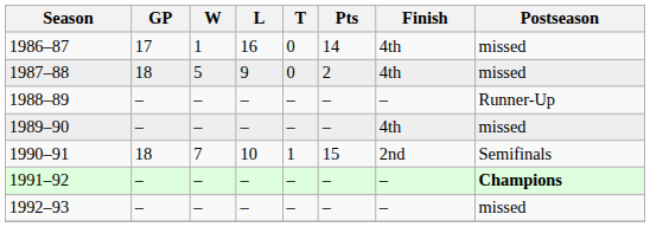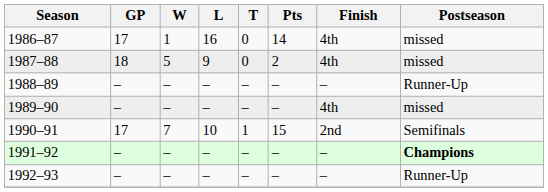 <table class="wikitable" width=600>
 <tr>
 <th>Season</th>
 <th>GP</th>
 <th>W</th>
 <th>L</th>
 <th>T</th>
 <th>Pts</th>
 <th>Finish</th>
 <th>Postseason</th>
 </tr>
 <tr>
 <td>1986–87</td>
 <td>17</td>
 <td>1</td>
 <td>16</td>
 <td>0</td>
 <td>14</td>
 <td>4th</td>
 <td>missed</td>
 </tr>
 <tr bgcolor=eeeeee>
 <td>1987–88</td>
 <td>18</td>
 <td>5</td>
 <td>9</td>
 <td>0</td>
 <td>2</td>
 <td>4th</td>
 <td>missed</td>
 </tr>
 <tr>
 <td>1988–89</td>
 <td>–</td>
 <td>–</td>
 <td>–</td>
 <td>–</td>
 <td>–</td>
 <td>–</td>
 <td>Runner-Up</td>
 </tr>
 <tr bgcolor=eeeeee>
 <td>1989–90</td>
 <td>–</td>
 <td>–</td>
 <td>–</td>
 <td>–</td>
 <td>–</td>
 <td>4th</td>
 <td>missed</td>
 </tr>
 <tr>
 <td>1990–91</td>
-<td>18</td>
+<td>17</td>
 <td>7</td>
 <td>10</td>
 <td>1</td>
 <td>15</td>
 <td>2nd</td>
 <td>Semifinals</td>
 </tr>
 <tr bgcolor=ddffdd>
 <td>1991–92</td>
 <td>–</td>
 <td>–</td>
 <td>–</td>
 <td>–</td>
 <td>–</td>
 <td>–</td>
 <td><strong>Champions</strong></td>
 </tr>
 <tr>
 <td>1992–93</td>
 <td>–</td>
 <td>–</td>
 <td>–</td>
 <td>–</td>
 <td>–</td>
 <td>–</td>
-<td>missed</td>
+<td>Runner-Up</td>
 </tr>
 <tr>
 </tr>
 </table>
